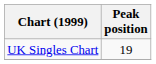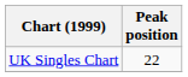 <table class="wikitable">
 <tr>
 <th align="left">Chart (1999)</th>
 <th align="left">Peak<br>position</th>
 </tr>
 <tr>
 <td align="left"><a href='#'>UK Singles Chart</a></td>
-<td align="center">19</td>
+<td align="center">22</td>
 </tr>
 <tr>
 </tr>
 </table>
